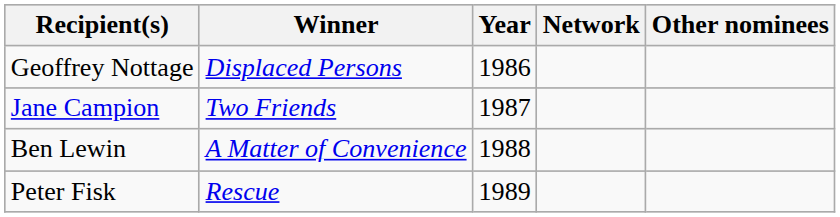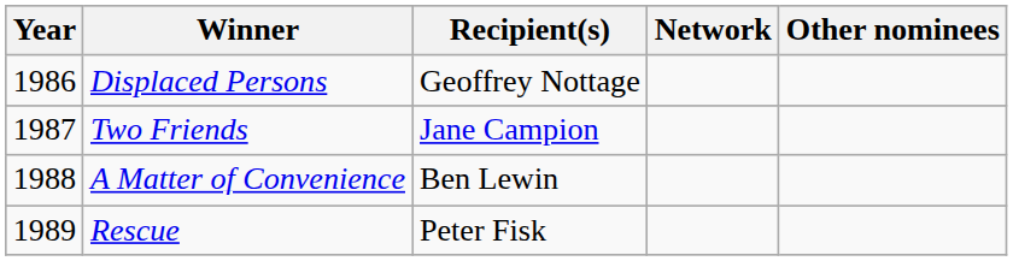 <table class="wikitable">
 <tr>
+<th>Year</th>
+<th>Winner</th>
 <th>Recipient(s)</th>
-<th>Winner</th>
-<th>Year</th>
 <th>Network</th>
 <th>Other nominees</th>
 </tr>
 <tr>
+<td>1986</td>
+<td><em><a href='#'>Displaced Persons</a></em></td>
 <td>Geoffrey Nottage</td>
-<td><em><a href='#'>Displaced Persons</a></em></td>
-<td>1986</td>
 <td></td>
 <td></td>
 </tr>
 <tr>
+<td>1987</td>
+<td><em><a href='#'>Two Friends</a></em></td>
 <td><a href='#'>Jane Campion</a></td>
-<td><em><a href='#'>Two Friends</a></em></td>
-<td>1987</td>
 <td></td>
 <td></td>
 </tr>
 <tr>
+<td>1988</td>
+<td><em><a href='#'>A Matter of Convenience</a></em></td>
 <td>Ben Lewin</td>
-<td><em><a href='#'>A Matter of Convenience</a></em></td>
-<td>1988</td>
 <td></td>
 <td></td>
 </tr>
 <tr>
+<td>1989</td>
+<td><em><a href='#'>Rescue</a></em></td>
 <td>Peter Fisk</td>
-<td><em><a href='#'>Rescue</a></em></td>
-<td>1989</td>
 <td></td>
 <td></td>
 </tr>
 </table>
